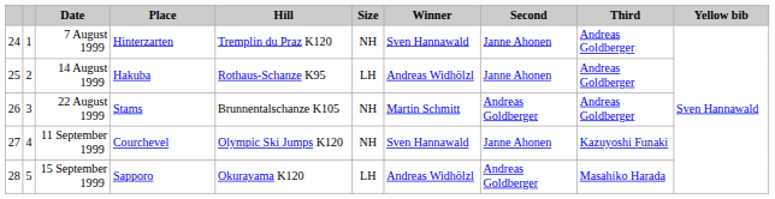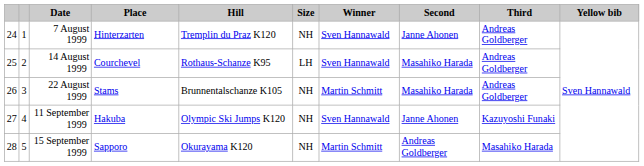 <table class="wikitable plainrowheaders" style="background:#fff; font-size:86%; line-height:16px; border:grey solid 1px; border-collapse:collapse;">
 <tr style="background:#ccc; text-align:center;">
 <th scope="col" style="background:#ccc; width=20 px;"></th>
 <th scope="col" style="background:#ccc; width=30 px;"></th>
 <th scope="col" style="background:#ccc; width:120px;">Date</th>
 <th scope="col" style="background:#ccc; width:200px;">Place</th>
 <th scope="col" style="background:#ccc; width:240px;">Hill</th>
 <th scope="col" style="background:#ccc; width:40px;">Size</th>
 <th scope="col" style="background:#ccc; width:185px;">Winner</th>
 <th scope="col" style="background:#ccc; width:185px;">Second</th>
 <th scope="col" style="background:#ccc; width:185px;">Third</th>
 <th scope="col" style="background:#ccc; width:180px;">Yellow bib</th>
 </tr>
 <tr>
 <td align=center>24</td>
 <td align=center>1</td>
 <td align=right>7 August 1999 </td>
 <td> <a href='#'>Hinterzarten</a></td>
 <td><a href='#'>Tremplin du Praz</a> K120</td>
 <td align=center>NH</td>
 <td> <a href='#'>Sven Hannawald</a></td>
 <td> <a href='#'>Janne Ahonen</a></td>
 <td> <a href='#'>Andreas Goldberger</a></td>
 <td rowspan=5> <a href='#'>Sven Hannawald</a></td>
 </tr>
 <tr>
 <td align=center>25</td>
 <td align=center>2</td>
 <td align=right>14 August 1999 </td>
-<td> <a href='#'>Hakuba</a></td>
+<td> <a href='#'>Courchevel</a></td>
 <td><a href='#'>Rothaus-Schanze</a> K95</td>
 <td align=center>LH</td>
-<td> <a href='#'>Andreas Widhölzl</a></td>
-<td> <a href='#'>Janne Ahonen</a></td>
+<td> <a href='#'>Sven Hannawald</a></td>
+<td> <a href='#'>Masahiko Harada</a></td>
 <td> <a href='#'>Andreas Goldberger</a></td>
 </tr>
 <tr>
 <td align=center>26</td>
 <td align=center>3</td>
 <td align=right>22 August 1999 </td>
 <td> <a href='#'>Stams</a></td>
 <td>Brunnentalschanze K105</td>
 <td align=center>NH</td>
 <td> <a href='#'>Martin Schmitt</a></td>
-<td> <a href='#'>Andreas Goldberger</a></td>
+<td> <a href='#'>Masahiko Harada</a></td>
 <td> <a href='#'>Andreas Goldberger</a></td>
 </tr>
 <tr>
 <td align=center>27</td>
 <td align=center>4</td>
 <td align=right>11 September 1999 </td>
-<td> <a href='#'>Courchevel</a></td>
+<td> <a href='#'>Hakuba</a></td>
 <td><a href='#'>Olympic Ski Jumps</a> K120</td>
 <td align=center>NH</td>
 <td> <a href='#'>Sven Hannawald</a></td>
 <td> <a href='#'>Janne Ahonen</a></td>
 <td> <a href='#'>Kazuyoshi Funaki</a></td>
 </tr>
 <tr>
 <td align=center>28</td>
 <td align=center>5</td>
 <td align=right>15 September 1999 </td>
 <td> <a href='#'>Sapporo</a></td>
 <td><a href='#'>Okurayama</a> K120</td>
-<td align=center>LH</td>
-<td> <a href='#'>Andreas Widhölzl</a></td>
+<td align=center>NH</td>
+<td> <a href='#'>Martin Schmitt</a></td>
 <td> <a href='#'>Andreas Goldberger</a></td>
 <td> <a href='#'>Masahiko Harada</a></td>
 </tr>
 </table>
